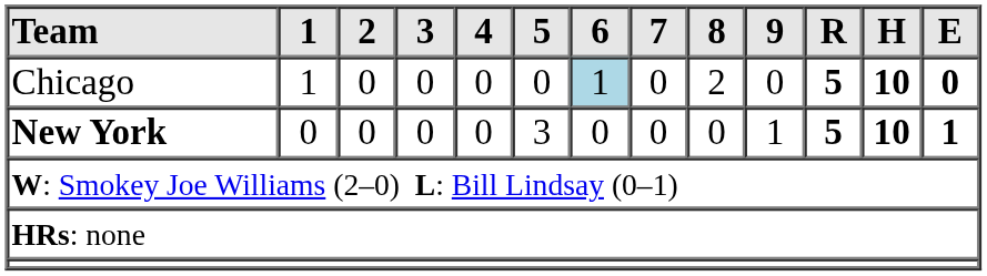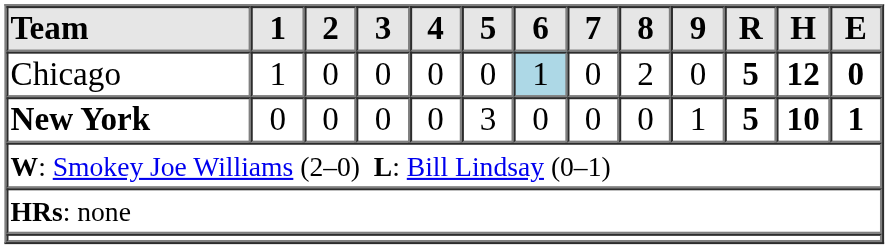 <table border=1 cellspacing=0 width=425 style="margin-left:3em;">
 <tr style="text-align:center; background-color:#e6e6e6;">
 <th align=left width=28%>Team</th>
 <th width=6%>1</th>
 <th width=6%>2</th>
 <th width=6%>3</th>
 <th width=6%>4</th>
 <th width=6%>5</th>
 <th width=6%>6</th>
 <th width=6%>7</th>
 <th width=6%>8</th>
 <th width=6%>9</th>
 <th width=6%>R</th>
 <th width=6%>H</th>
 <th width=6%>E</th>
 </tr>
 <tr style="text-align:center;">
 <td align=left>Chicago</td>
 <td>1</td>
 <td>0</td>
 <td>0</td>
 <td>0</td>
 <td>0</td>
 <td style="background: lightblue;">1</td>
 <td>0</td>
 <td>2</td>
 <td>0</td>
 <td><strong>5</strong></td>
-<td><strong>10</strong></td>
+<td><strong>12</strong></td>
 <td><strong>0</strong></td>
 </tr>
 <tr style="text-align:center;">
 <td align=left><strong>New York</strong></td>
 <td>0</td>
 <td>0</td>
 <td>0</td>
 <td>0</td>
 <td>3</td>
 <td>0</td>
 <td>0</td>
 <td>0</td>
 <td>1</td>
 <td><strong>5</strong></td>
 <td><strong>10</strong></td>
 <td><strong>1</strong></td>
 </tr>
 <tr style="text-align:left;">
 <td colspan=14><small><strong>W</strong>: <a href='#'>Smokey Joe Williams</a> (2–0)  <strong>L</strong>: <a href='#'>Bill Lindsay</a> (0–1)</small></td>
 </tr>
 <tr style="text-align:left;">
 <td colspan=14><small><strong>HRs</strong>: none</small></td>
 </tr>
 <tr style="text-align:left;">
 <td colspan=14></td>
 </tr>
 <tr style="text-align:left;">
 </tr>
 </table>
